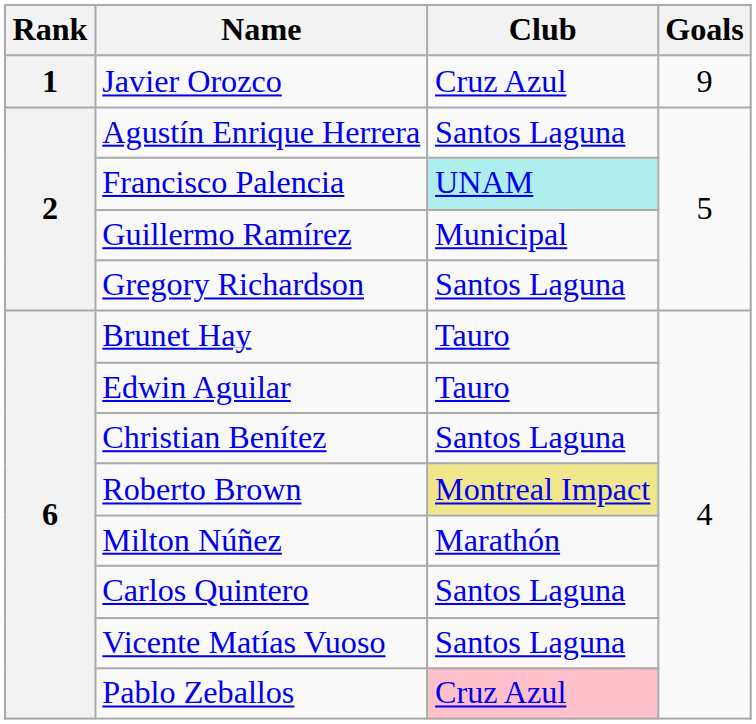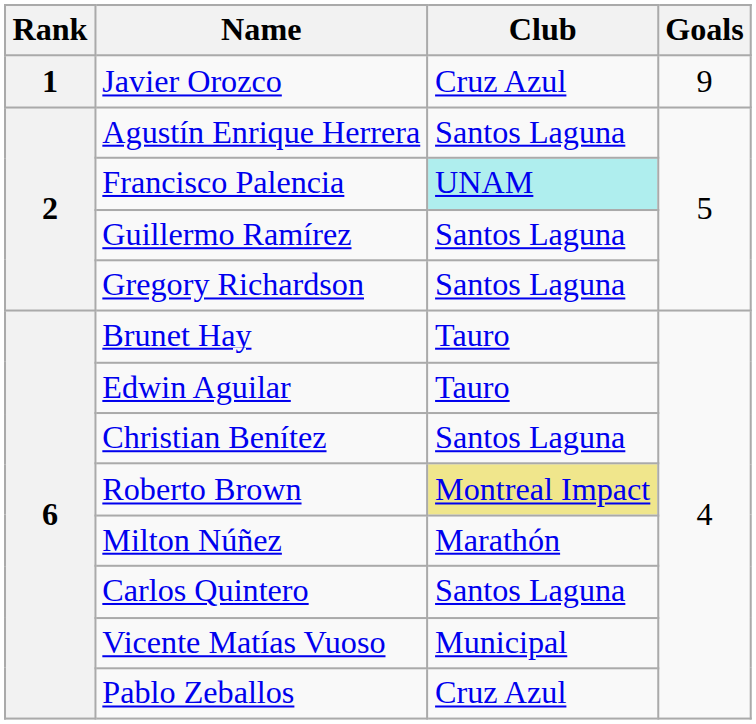 <table class="wikitable">
 <tr>
 <th>Rank</th>
 <th>Name</th>
 <th>Club</th>
 <th>Goals</th>
 </tr>
 <tr>
 <th align=center>1</th>
 <td> <a href='#'>Javier Orozco</a></td>
 <td> <a href='#'>Cruz Azul</a></td>
 <td align=center>9</td>
 </tr>
 <tr>
 <th rowspan="4" style="text-align:center;">2</th>
 <td> <a href='#'>Agustín Enrique Herrera</a></td>
 <td> <a href='#'>Santos Laguna</a></td>
 <td rowspan="4" align=center>5</td>
 </tr>
 <tr>
 <td> <a href='#'>Francisco Palencia</a></td>
 <td style="background: paleturquoise;"> <a href='#'>UNAM</a></td>
 </tr>
 <tr>
 <td> <a href='#'>Guillermo Ramírez</a></td>
-<td> <a href='#'>Municipal</a></td>
+<td> <a href='#'>Santos Laguna</a></td>
 </tr>
 <tr>
 <td> <a href='#'>Gregory Richardson</a></td>
 <td> <a href='#'>Santos Laguna</a></td>
 </tr>
 <tr>
 <th rowspan="8" style="text-align:center;">6</th>
 <td> <a href='#'>Brunet Hay</a></td>
 <td> <a href='#'>Tauro</a></td>
 <td rowspan="8" align=center>4</td>
 </tr>
 <tr>
 <td> <a href='#'>Edwin Aguilar</a></td>
 <td> <a href='#'>Tauro</a></td>
 </tr>
 <tr>
 <td> <a href='#'>Christian Benítez</a></td>
 <td> <a href='#'>Santos Laguna</a></td>
 </tr>
 <tr>
 <td> <a href='#'>Roberto Brown</a></td>
 <td style="background: khaki;"> <a href='#'>Montreal Impact</a></td>
 </tr>
 <tr>
 <td> <a href='#'>Milton Núñez</a></td>
 <td> <a href='#'>Marathón</a></td>
 </tr>
 <tr>
 <td> <a href='#'>Carlos Quintero</a></td>
 <td> <a href='#'>Santos Laguna</a></td>
 </tr>
 <tr>
 <td> <a href='#'>Vicente Matías Vuoso</a></td>
-<td> <a href='#'>Santos Laguna</a></td>
+<td> <a href='#'>Municipal</a></td>
 </tr>
 <tr>
 <td> <a href='#'>Pablo Zeballos</a></td>
-<td style="background: pink;"> <a href='#'>Cruz Azul</a></td>
+<td> <a href='#'>Cruz Azul</a></td>
 </tr>
 </table>
